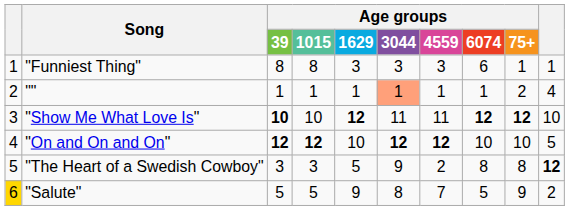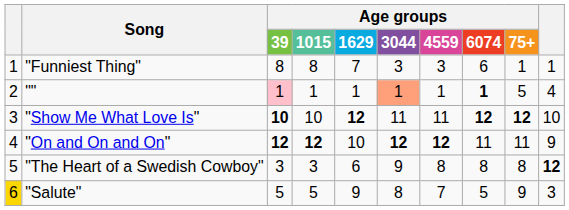 <table class="wikitable" style="margin: 1em auto 1em auto; text-align:center;">
 <tr>
 <th rowspan="2"></th>
 <th rowspan="2">Song</th>
 <th colspan="7">Age groups</th>
 <th rowspan="2"></th>
 </tr>
 <tr>
 <th style="background:#76C043;color:white;">39</th>
 <th style="background:#55BF9A;color:white;">1015</th>
 <th style="background:#09AAE0;color:white;">1629</th>
 <th style="background:#804F9F;color:white;">3044</th>
 <th style="background:#D94599;color:white;">4559</th>
 <th style="background:#ED3E23;color:white;">6074</th>
 <th style="background:#F6931D;color:white;">75+</th>
 </tr>
 <tr>
 <td>1</td>
 <td align="left">"Funniest Thing"</td>
 <td>8</td>
 <td>8</td>
-<td>3</td>
+<td>7</td>
 <td>3</td>
 <td>3</td>
 <td>6</td>
 <td>1</td>
 <td>1</td>
 </tr>
 <tr>
 <td>2</td>
 <td align="left">""</td>
-<td>1</td>
+<td style="background: pink;">1</td>
 <td>1</td>
 <td>1</td>
 <td style="background: lightsalmon;">1</td>
 <td>1</td>
-<td>1</td>
-<td>2</td>
+<td><strong>1</strong></td>
+<td>5</td>
 <td>4</td>
 </tr>
 <tr>
 <td>3</td>
 <td align="left">"<a href='#'>Show Me What Love Is</a>"</td>
 <td><strong>10</strong></td>
 <td>10</td>
 <td><strong>12</strong></td>
 <td>11</td>
 <td>11</td>
 <td><strong>12</strong></td>
 <td><strong>12</strong></td>
 <td>10</td>
 </tr>
 <tr>
 <td>4</td>
 <td align="left">"<a href='#'>On and On and On</a>"</td>
 <td><strong>12</strong></td>
 <td><strong>12</strong></td>
 <td>10</td>
 <td><strong>12</strong></td>
 <td><strong>12</strong></td>
-<td>10</td>
-<td>10</td>
-<td>5</td>
+<td>11</td>
+<td>11</td>
+<td>9</td>
 </tr>
 <tr>
 <td>5</td>
 <td align="left">"The Heart of a Swedish Cowboy"</td>
 <td>3</td>
 <td>3</td>
-<td>5</td>
+<td>6</td>
 <td>9</td>
-<td>2</td>
+<td>8</td>
 <td>8</td>
 <td>8</td>
 <td><strong>12</strong></td>
 </tr>
 <tr>
 <td style="background: gold;">6</td>
 <td align="left">"Salute"</td>
 <td>5</td>
 <td>5</td>
 <td>9</td>
 <td>8</td>
 <td>7</td>
 <td>5</td>
 <td>9</td>
-<td>2</td>
+<td>3</td>
 </tr>
 </table>
